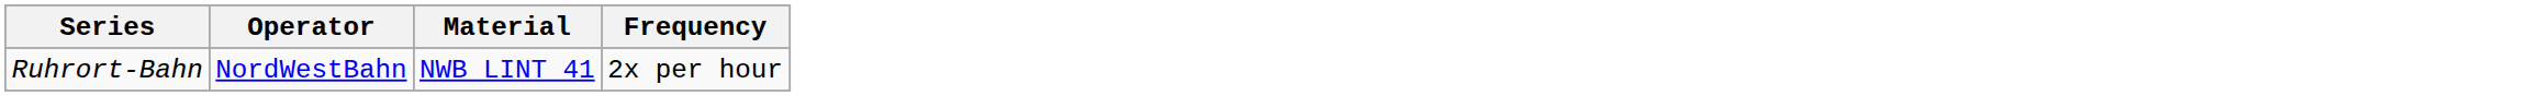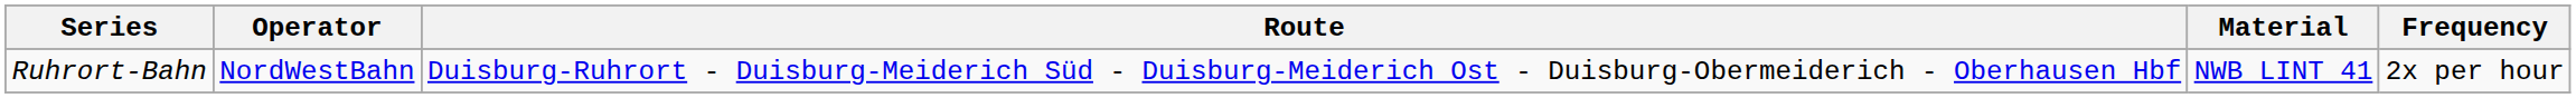 <table class="wikitable vatop">
 <tr>
 <th>Series</th>
 <th>Operator</th>
+<th>Route</th>
 <th>Material</th>
 <th>Frequency</th>
 </tr>
 <tr>
 <td> <em>Ruhrort-Bahn</em></td>
 <td><a href='#'>NordWestBahn</a></td>
+<td><a href='#'>Duisburg-Ruhrort</a> - <a href='#'>Duisburg-Meiderich Süd</a> - <a href='#'>Duisburg-Meiderich Ost</a> - Duisburg-Obermeiderich - <a href='#'>Oberhausen Hbf</a></td>
 <td><a href='#'>NWB LINT 41</a></td>
 <td>2x per hour</td>
 </tr>
 </table>
